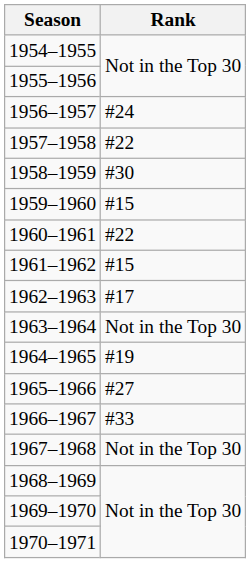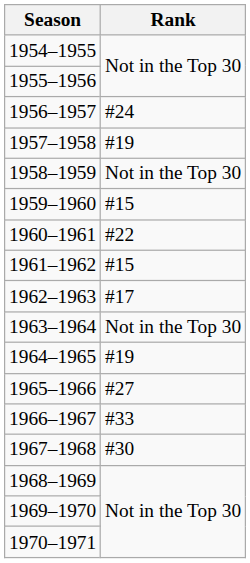 <table class="wikitable">
 <tr>
 <th>Season</th>
 <th>Rank</th>
 </tr>
 <tr>
 <td>1954–1955</td>
 <td rowspan="2">Not in the Top 30</td>
 </tr>
 <tr>
 <td>1955–1956</td>
 </tr>
 <tr>
 <td>1956–1957</td>
 <td>#24</td>
 </tr>
 <tr>
 <td>1957–1958</td>
-<td>#22</td>
+<td>#19</td>
 </tr>
 <tr>
 <td>1958–1959</td>
-<td>#30</td>
+<td>Not in the Top 30</td>
 </tr>
 <tr>
 <td>1959–1960</td>
 <td>#15</td>
 </tr>
 <tr>
 <td>1960–1961</td>
 <td>#22</td>
 </tr>
 <tr>
 <td>1961–1962</td>
 <td>#15</td>
 </tr>
 <tr>
 <td>1962–1963</td>
 <td>#17</td>
 </tr>
 <tr>
 <td>1963–1964</td>
 <td>Not in the Top 30</td>
 </tr>
 <tr>
 <td>1964–1965</td>
 <td>#19</td>
 </tr>
 <tr>
 <td>1965–1966</td>
 <td>#27</td>
 </tr>
 <tr>
 <td>1966–1967</td>
 <td>#33</td>
 </tr>
 <tr>
 <td>1967–1968</td>
-<td>Not in the Top 30</td>
+<td>#30</td>
 </tr>
 <tr>
 <td>1968–1969</td>
 <td rowspan="3">Not in the Top 30</td>
 </tr>
 <tr>
 <td>1969–1970</td>
 </tr>
 <tr>
 <td>1970–1971</td>
 </tr>
 </table>
